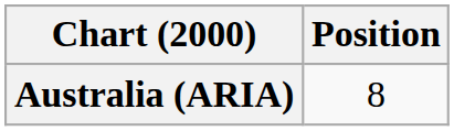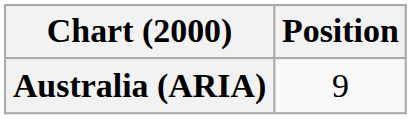 <table class="wikitable plainrowheaders" style="text-align:center">
 <tr>
 <th scope="col">Chart (2000)</th>
 <th scope="col">Position</th>
 </tr>
 <tr>
 <th scope="row">Australia (ARIA)</th>
-<td>8</td>
+<td>9</td>
 </tr>
 </table>
